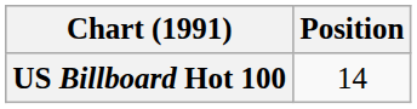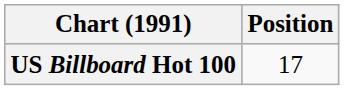 <table class="wikitable plainrowheaders" style="text-align:center">
 <tr>
 <th>Chart (1991)</th>
 <th>Position</th>
 </tr>
 <tr>
 <th scope="row">US <em>Billboard</em> Hot 100</th>
-<td>14</td>
+<td>17</td>
 </tr>
 </table>
